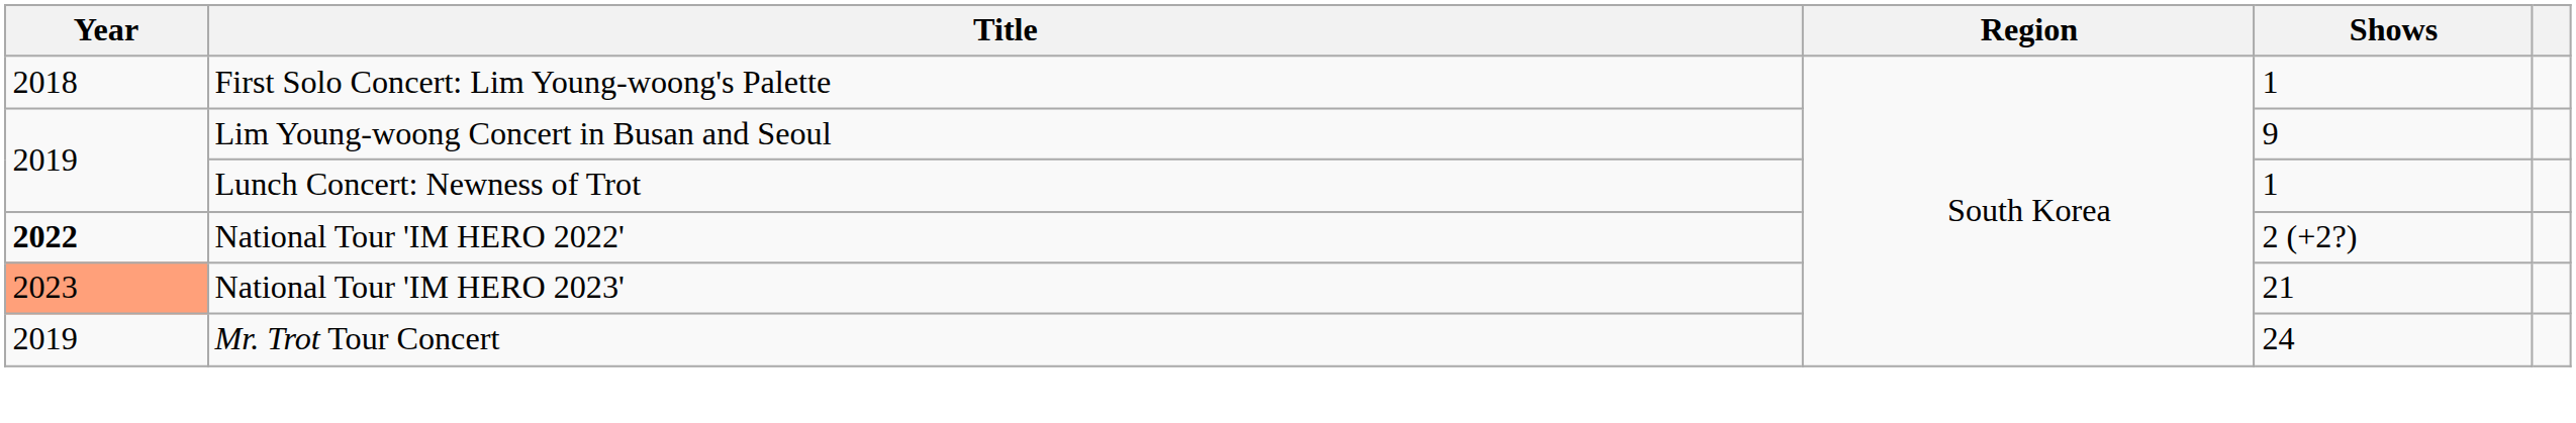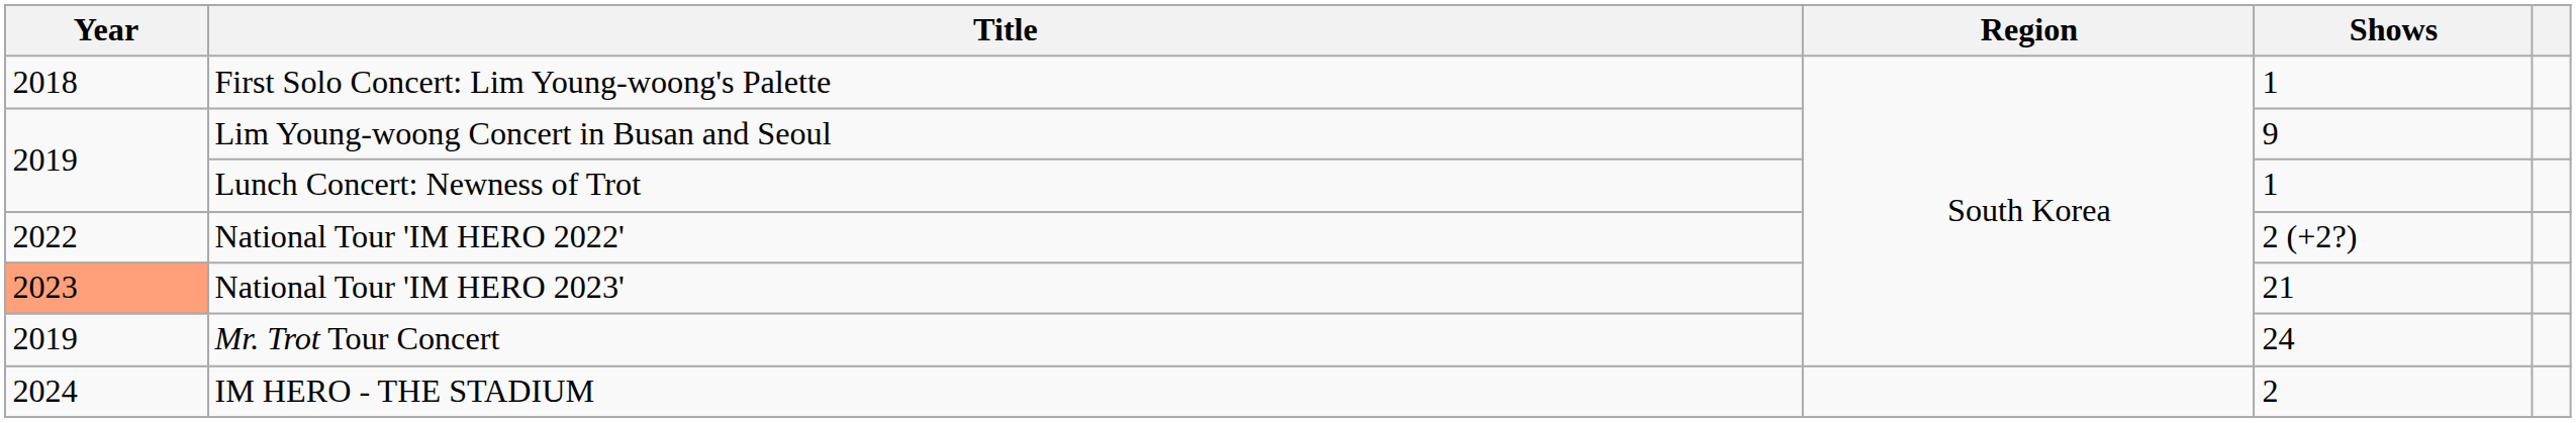 <table class="wikitable sortable plainrowheaders" style="width:100%;">
 <tr>
 <th scope="col">Year</th>
 <th scope="col">Title</th>
 <th scope="col">Region</th>
 <th scope="col">Shows</th>
 <th></th>
 </tr>
 <tr>
 <td>2018</td>
 <td>First Solo Concert: Lim Young-woong's Palette<br></td>
 <td rowspan="6" style="text-align:center;">South Korea</td>
 <td>1</td>
 <td style="text-align:center;"></td>
 </tr>
 <tr>
 <td rowspan="2">2019</td>
 <td>Lim Young-woong Concert in Busan and Seoul<br></td>
 <td>9</td>
 <td style="text-align:center;"></td>
 </tr>
 <tr>
 <td>Lunch Concert: Newness of Trot<br></td>
 <td>1</td>
 <td style="text-align:center;"></td>
 </tr>
 <tr>
-<td><strong>2022</strong></td>
+<td>2022</td>
 <td>National Tour 'IM HERO 2022'<br></td>
 <td>2 (+2?)</td>
 <td style="text-align:center;"></td>
 </tr>
 <tr>
 <td style="background: lightsalmon;">2023</td>
 <td>National Tour 'IM HERO 2023'</td>
 <td>21</td>
 <td></td>
 </tr>
 <tr>
 <td>2019</td>
 <td><em>Mr. Trot</em> Tour Concert<br></td>
 <td>24</td>
 <td style="text-align:center;"></td>
 </tr>
+<tr>
+<td>2024</td>
+<td>IM HERO - THE STADIUM</td>
+<td></td>
+<td>2</td>
+<td></td>
+</tr>
 </table>
